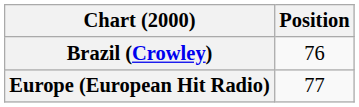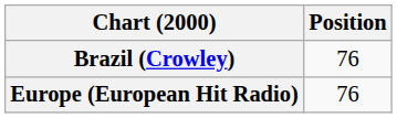 <table class="wikitable sortable plainrowheaders" style="text-align:center">
 <tr>
 <th>Chart (2000)</th>
 <th>Position</th>
 </tr>
 <tr>
 <th scope="row">Brazil (<a href='#'>Crowley</a>)</th>
 <td>76</td>
 </tr>
 <tr>
 <th scope="row">Europe (European Hit Radio)</th>
-<td>77</td>
+<td>76</td>
 </tr>
 </table>
